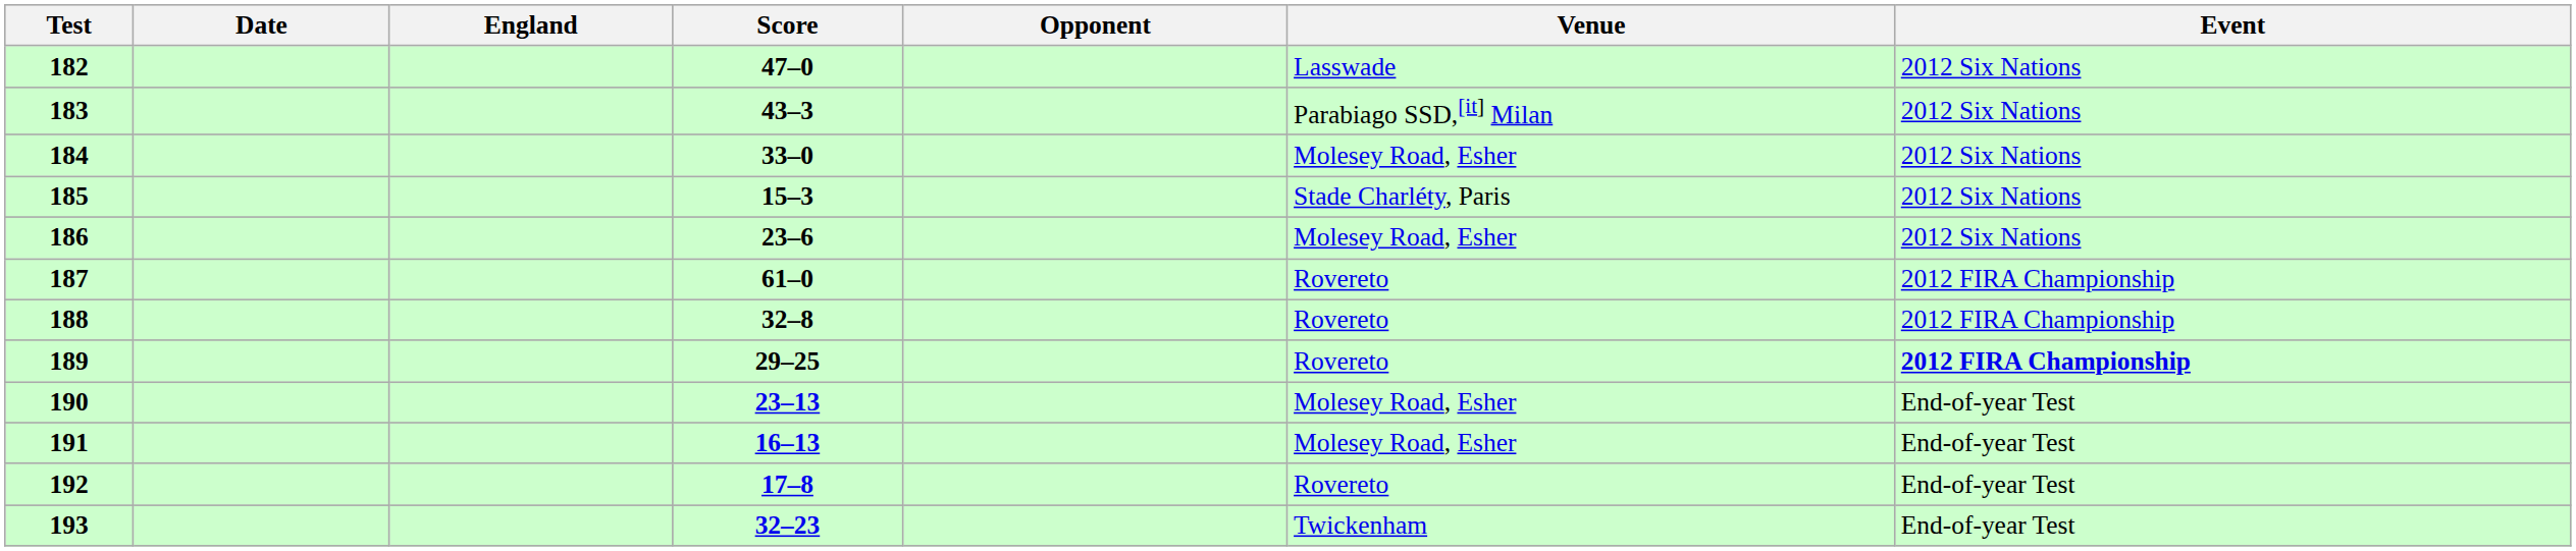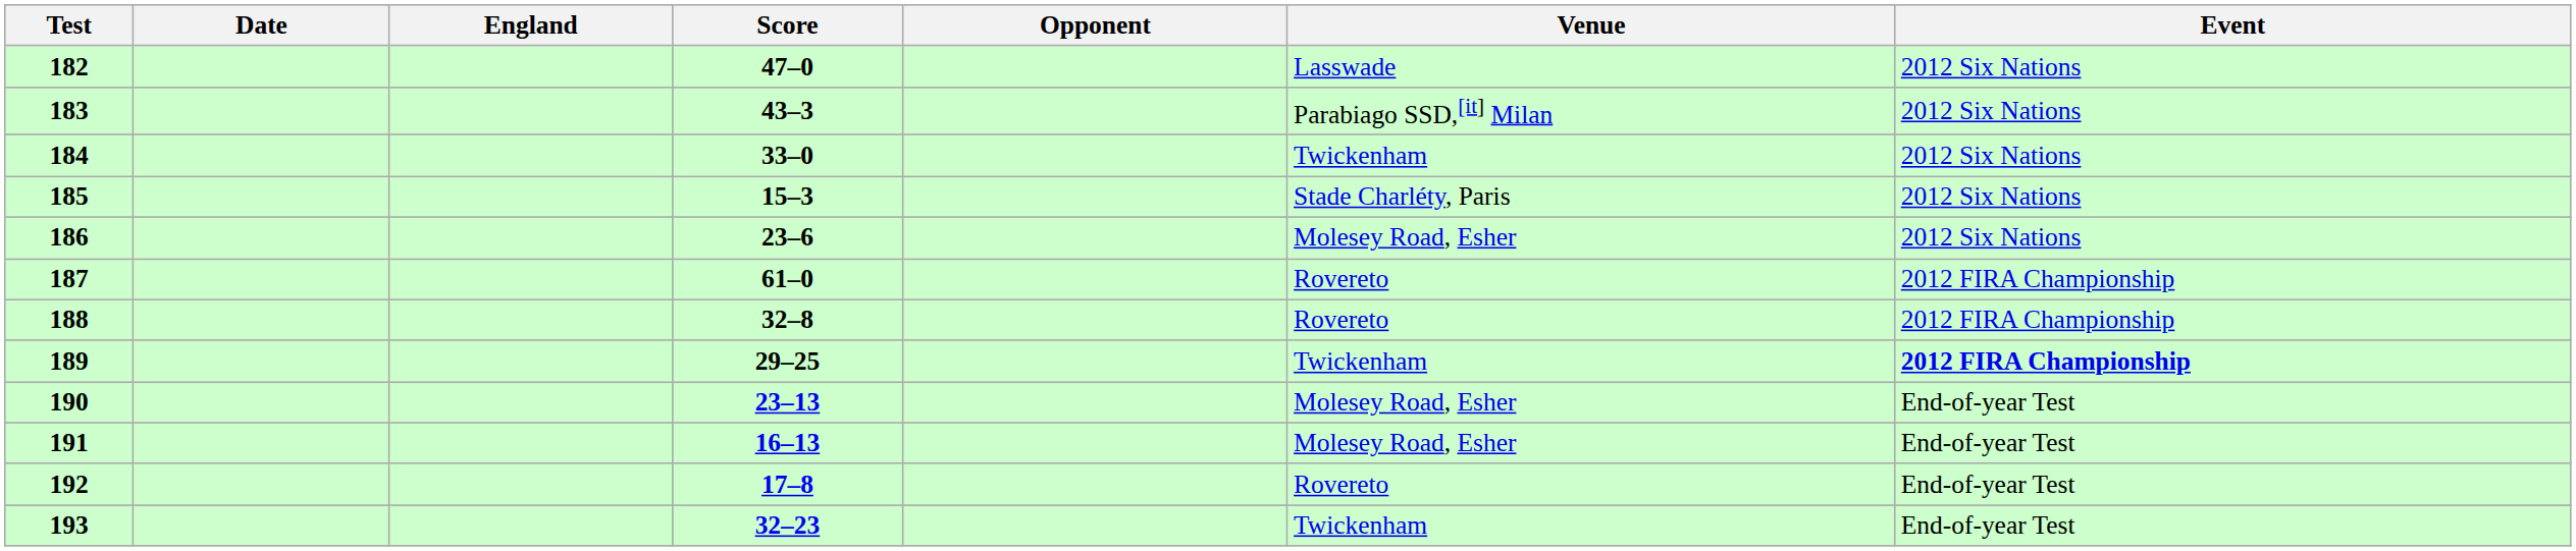 <table class="wikitable sortable" style="width:100%">
 <tr>
 <th style="width:5%">Test</th>
 <th style="width:10%">Date</th>
 <th style="width:11%">England</th>
 <th style="width:9%">Score</th>
 <th style="width:15%">Opponent</th>
 <th>Venue</th>
 <th>Event</th>
 </tr>
 <tr bgcolor=#ccffcc>
 <td align=center><strong>182</strong></td>
 <td></td>
 <td></td>
 <td align="center"><strong>47–0</strong></td>
 <td></td>
 <td><a href='#'>Lasswade</a></td>
 <td><a href='#'>2012 Six Nations</a></td>
 </tr>
 <tr bgcolor=#ccffcc>
 <td align=center><strong>183</strong></td>
 <td></td>
 <td></td>
 <td align="center"><strong>43–3</strong></td>
 <td></td>
 <td>Parabiago SSD,<sup><a href='#'>[it</a>]</sup> <a href='#'>Milan</a></td>
 <td><a href='#'>2012 Six Nations</a></td>
 </tr>
 <tr bgcolor=#ccffcc>
 <td align=center><strong>184</strong></td>
 <td></td>
 <td></td>
 <td align="center"><strong>33–0</strong></td>
 <td></td>
-<td><a href='#'>Molesey Road</a>, <a href='#'>Esher</a></td>
+<td><a href='#'>Twickenham</a></td>
 <td><a href='#'>2012 Six Nations</a></td>
 </tr>
 <tr bgcolor=#ccffcc>
 <td align=center><strong>185</strong></td>
 <td></td>
 <td></td>
 <td align="center"><strong>15–3</strong></td>
 <td></td>
 <td><a href='#'>Stade Charléty</a>, Paris</td>
 <td><a href='#'>2012 Six Nations</a></td>
 </tr>
 <tr bgcolor=#ccffcc>
 <td align=center><strong>186</strong></td>
 <td></td>
 <td></td>
 <td align="center"><strong>23–6</strong></td>
 <td></td>
 <td><a href='#'>Molesey Road</a>, <a href='#'>Esher</a></td>
 <td><a href='#'>2012 Six Nations</a></td>
 </tr>
 <tr bgcolor=#ccffcc>
 <td align=center><strong>187</strong></td>
 <td></td>
 <td></td>
 <td align="center"><strong>61–0</strong></td>
 <td></td>
 <td><a href='#'>Rovereto</a></td>
 <td><a href='#'>2012 FIRA Championship</a></td>
 </tr>
 <tr bgcolor=#ccffcc>
 <td align="center"><strong>188</strong></td>
 <td></td>
 <td></td>
 <td align="center"><strong>32–8</strong></td>
 <td></td>
 <td><a href='#'>Rovereto</a></td>
 <td><a href='#'>2012 FIRA Championship</a></td>
 </tr>
 <tr bgcolor=#ccffcc>
 <td align="center"><strong>189</strong></td>
 <td></td>
 <td></td>
 <td align="center"><strong>29–25</strong></td>
 <td></td>
-<td><a href='#'>Rovereto</a></td>
+<td><a href='#'>Twickenham</a></td>
 <td><strong><a href='#'>2012 FIRA Championship</a></strong></td>
 </tr>
 <tr bgcolor=#ccffcc>
 <td align="center"><strong>190</strong></td>
 <td></td>
 <td></td>
 <td align="center"><strong><a href='#'>23–13</a></strong></td>
 <td></td>
 <td><a href='#'>Molesey Road</a>, <a href='#'>Esher</a></td>
 <td>End-of-year Test</td>
 </tr>
 <tr bgcolor=#ccffcc>
 <td align="center"><strong>191</strong></td>
 <td></td>
 <td></td>
 <td align="center"><strong><a href='#'>16–13</a></strong></td>
 <td></td>
 <td><a href='#'>Molesey Road</a>, <a href='#'>Esher</a></td>
 <td>End-of-year Test</td>
 </tr>
 <tr bgcolor=#ccffcc>
 <td align="center"><strong>192</strong></td>
 <td></td>
 <td></td>
 <td align="center"><strong><a href='#'>17–8</a></strong></td>
 <td></td>
 <td><a href='#'>Rovereto</a></td>
 <td>End-of-year Test</td>
 </tr>
 <tr bgcolor=#ccffcc>
 <td align=center><strong>193</strong></td>
 <td></td>
 <td></td>
 <td align="center"><strong><a href='#'>32–23</a></strong></td>
 <td></td>
 <td><a href='#'>Twickenham</a></td>
 <td>End-of-year Test</td>
 </tr>
 </table>
